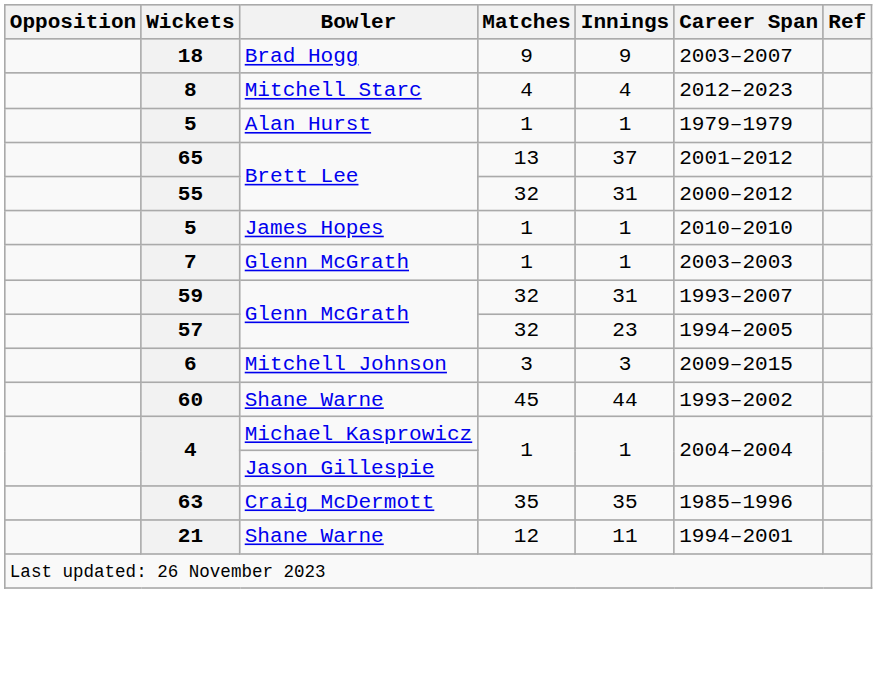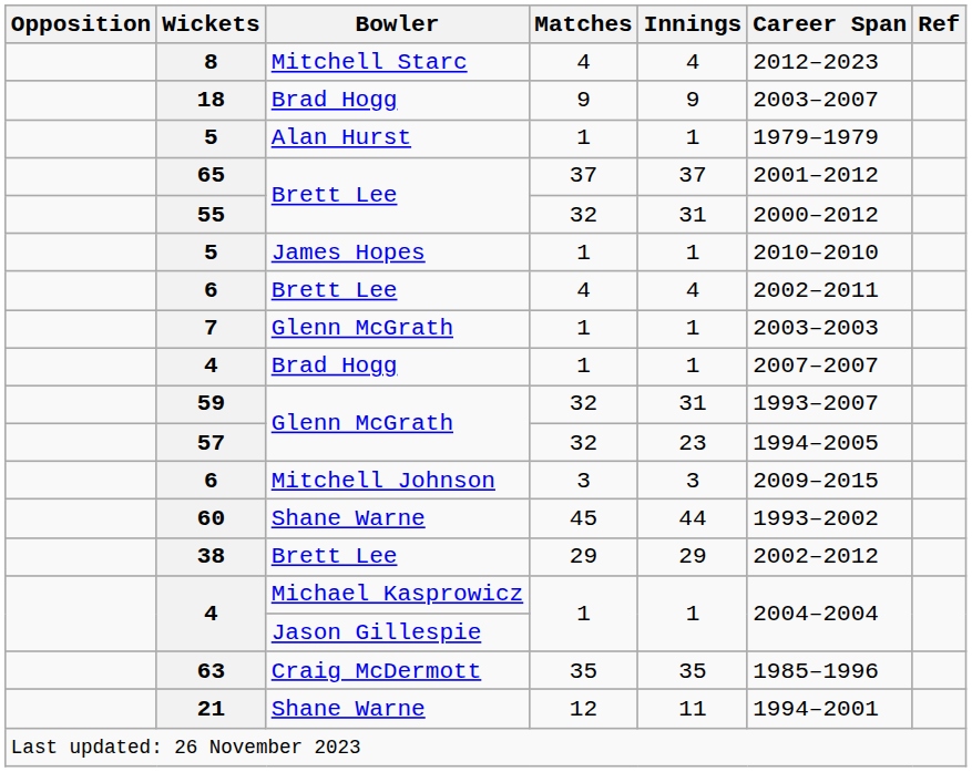 <table class="wikitable plainrowheaders sortable">
 <tr>
 <th scope="col">Opposition</th>
 <th scope="col">Wickets</th>
 <th scope="col">Bowler</th>
 <th scope="col">Matches</th>
 <th scope="col">Innings</th>
 <th scope="col">Career Span</th>
 <th scope="col">Ref</th>
 </tr>
 <tr>
 <td></td>
+<th scope=row style=text-align:center;>8</th>
+<td><a href='#'>Mitchell Starc</a></td>
+<td align=center>4</td>
+<td align="center">4</td>
+<td>2012–2023</td>
+<td></td>
+</tr>
+<tr>
+<td></td>
 <th scope=row style=text-align:center;>18</th>
 <td><a href='#'>Brad Hogg</a></td>
 <td align=center>9</td>
 <td align=center>9</td>
 <td>2003–2007</td>
-<td></td>
-</tr>
-<tr>
-<td></td>
-<th scope=row style=text-align:center;>8</th>
-<td><a href='#'>Mitchell Starc</a></td>
-<td align=center>4</td>
-<td align="center">4</td>
-<td>2012–2023</td>
 <td></td>
 </tr>
 <tr>
 <td></td>
 <th scope=row style=text-align:center;>5</th>
 <td><a href='#'>Alan Hurst</a></td>
 <td align=center>1</td>
 <td align=center>1</td>
 <td>1979–1979</td>
 <td></td>
 </tr>
 <tr>
 <td></td>
 <th scope=row style=text-align:center;>65</th>
 <td rowspan=2><a href='#'>Brett Lee</a></td>
-<td align=center>13</td>
+<td align=center>37</td>
 <td align=center>37</td>
 <td>2001–2012</td>
 <td></td>
 </tr>
 <tr>
 <td></td>
 <th scope=row style=text-align:center;>55</th>
 <td align=center>32</td>
 <td align=center>31</td>
 <td>2000–2012</td>
 <td></td>
 </tr>
 <tr>
 <td></td>
 <th scope=row style=text-align:center;>5</th>
 <td><a href='#'>James Hopes</a></td>
 <td align=center>1</td>
 <td align=center>1</td>
 <td>2010–2010</td>
 <td></td>
 </tr>
 <tr>
 <td></td>
+<th scope=row style=text-align:center;>6</th>
+<td><a href='#'>Brett Lee</a></td>
+<td align=center>4</td>
+<td align=center>4</td>
+<td>2002–2011</td>
+<td></td>
+</tr>
+<tr>
+<td></td>
 <th scope=row style=text-align:center;>7</th>
 <td><a href='#'>Glenn McGrath</a></td>
 <td align=center>1</td>
 <td align=center>1</td>
 <td>2003–2003</td>
+<td></td>
+</tr>
+<tr>
+<td></td>
+<th scope=row style=text-align:center;>4</th>
+<td><a href='#'>Brad Hogg</a></td>
+<td align=center>1</td>
+<td align=center>1</td>
+<td>2007–2007</td>
 <td></td>
 </tr>
 <tr>
 <td></td>
 <th scope=row style=text-align:center;>59</th>
 <td rowspan=2><a href='#'>Glenn McGrath</a></td>
 <td align=center>32</td>
 <td align=center>31</td>
 <td>1993–2007</td>
 <td></td>
 </tr>
 <tr>
 <td></td>
 <th scope=row style=text-align:center;>57</th>
 <td align=center>32</td>
 <td align=center>23</td>
 <td>1994–2005</td>
 <td></td>
 </tr>
 <tr>
 <td></td>
 <th scope=row style=text-align:center;>6</th>
 <td><a href='#'>Mitchell Johnson</a></td>
 <td align=center>3</td>
 <td align=center>3</td>
 <td>2009–2015</td>
 <td></td>
 </tr>
 <tr>
 <td></td>
 <th scope=row style=text-align:center;>60</th>
 <td><a href='#'>Shane Warne</a></td>
 <td align=center>45</td>
 <td align=center>44</td>
 <td>1993–2002</td>
 <td></td>
 </tr>
 <tr>
+<td></td>
+<th scope=row style=text-align:center;>38</th>
+<td><a href='#'>Brett Lee</a></td>
+<td align=center>29</td>
+<td align=center>29</td>
+<td>2002–2012</td>
+<td></td>
+</tr>
+<tr>
 <td rowspan=2></td>
 <th scope=row style=text-align:center; rowspan=2>4</th>
 <td><a href='#'>Michael Kasprowicz</a></td>
 <td align=center rowspan=2>1</td>
 <td align=center rowspan=2>1</td>
 <td rowspan=2>2004–2004</td>
 <td rowspan=2></td>
 </tr>
 <tr>
 <td><a href='#'>Jason Gillespie</a></td>
 </tr>
 <tr>
 <td></td>
 <th scope=row style=text-align:center;>63</th>
 <td><a href='#'>Craig McDermott</a></td>
 <td align=center>35</td>
 <td align=center>35</td>
 <td>1985–1996</td>
 <td></td>
 </tr>
 <tr>
 <td></td>
 <th scope=row style=text-align:center;>21</th>
 <td><a href='#'>Shane Warne</a></td>
 <td align=center>12</td>
 <td align=center>11</td>
 <td>1994–2001</td>
 <td></td>
 </tr>
 <tr>
 <td colspan=7><small>Last updated: 26 November 2023</small></td>
 </tr>
 </table>
